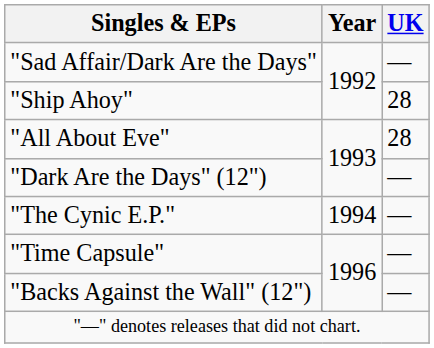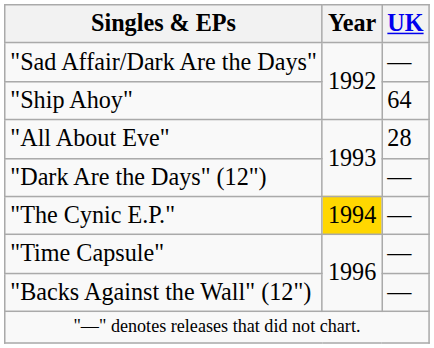 <table class="wikitable">
 <tr>
 <th>Singles & EPs</th>
 <th>Year</th>
 <th><a href='#'>UK</a><br></th>
 </tr>
 <tr>
 <td>"Sad Affair/Dark Are the Days"</td>
 <td rowspan="2">1992</td>
 <td>—</td>
 </tr>
 <tr>
 <td>"Ship Ahoy"</td>
-<td>28</td>
+<td>64</td>
 </tr>
 <tr>
 <td>"All About Eve"</td>
 <td rowspan="2">1993</td>
 <td>28</td>
 </tr>
 <tr>
 <td>"Dark Are the Days" (12")</td>
 <td>—</td>
 </tr>
 <tr>
 <td>"The Cynic E.P."</td>
-<td>1994</td>
+<td style="background: gold;">1994</td>
 <td>—</td>
 </tr>
 <tr>
 <td>"Time Capsule"</td>
 <td rowspan="2">1996</td>
 <td>—</td>
 </tr>
 <tr>
 <td>"Backs Against the Wall" (12")</td>
 <td>—</td>
 </tr>
 <tr>
 <td colspan="6" style="text-align:center; font-size:9pt;">"—" denotes releases that did not chart.</td>
 </tr>
 </table>
